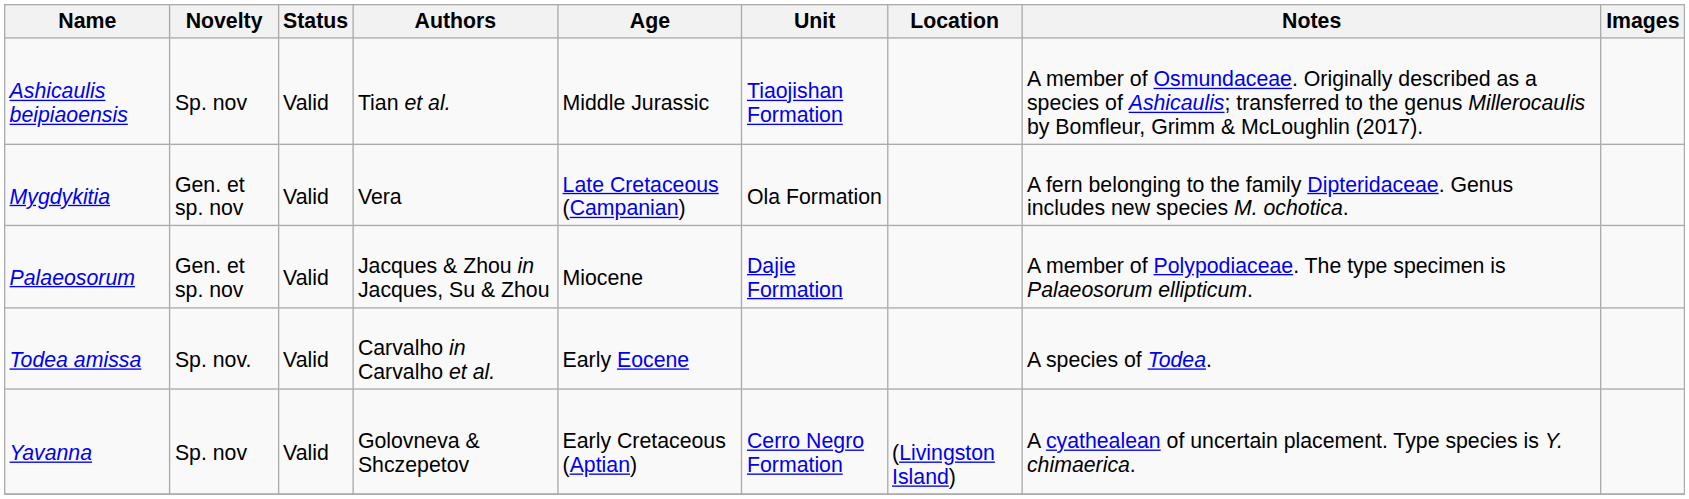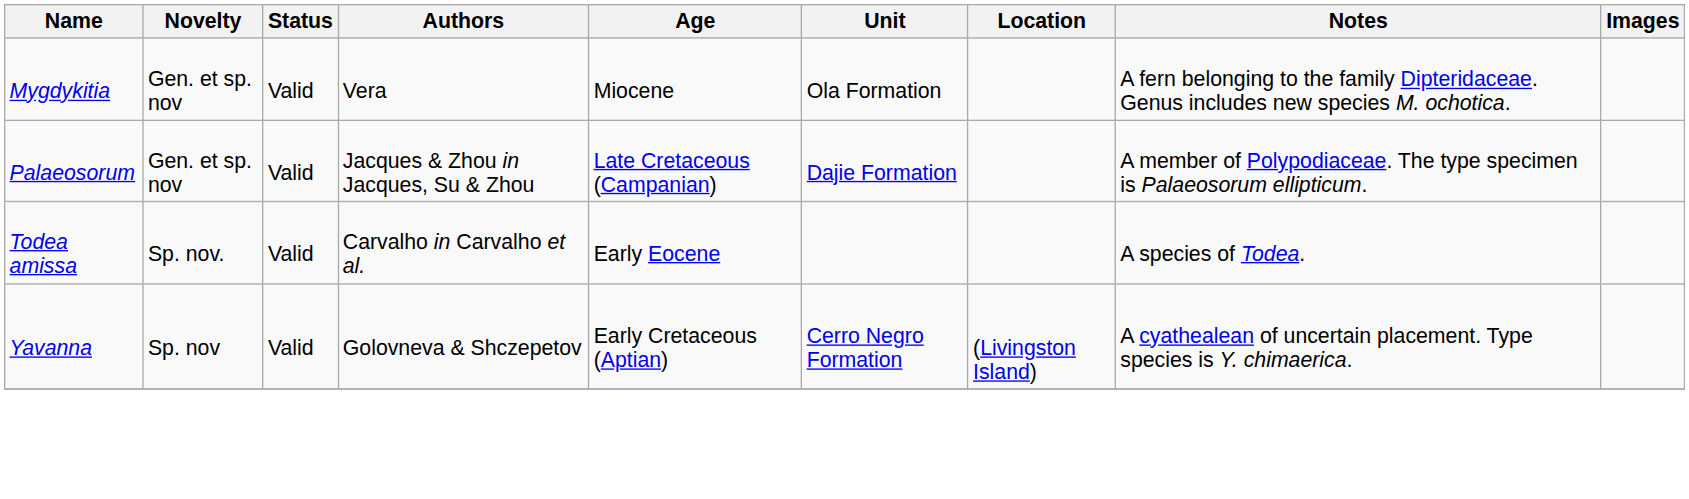 <table class="wikitable sortable" align="center" width="100%">
 <tr>
 <th>Name</th>
 <th>Novelty</th>
 <th>Status</th>
 <th>Authors</th>
 <th>Age</th>
 <th>Unit</th>
 <th>Location</th>
 <th>Notes</th>
 <th>Images</th>
 </tr>
 <tr>
-<td><br><em><a href='#'>Ashicaulis beipiaoensis</a></em></td>
-<td><br>Sp. nov</td>
-<td><br>Valid</td>
-<td><br>Tian <em>et al.</em></td>
-<td><br>Middle Jurassic</td>
-<td><br><a href='#'>Tiaojishan Formation</a></td>
-<td><br></td>
-<td><br>A member of <a href='#'>Osmundaceae</a>. Originally described as a species of <em><a href='#'>Ashicaulis</a></em>; transferred to the genus <em>Millerocaulis</em> by Bomfleur, Grimm & McLoughlin (2017).</td>
-<td></td>
-</tr>
-<tr>
 <td><br><em><a href='#'>Mygdykitia</a></em></td>
 <td><br>Gen. et sp. nov</td>
 <td><br>Valid</td>
 <td><br>Vera</td>
-<td><br><a href='#'>Late Cretaceous</a> (<a href='#'>Campanian</a>)</td>
+<td><br>Miocene</td>
 <td><br>Ola Formation</td>
 <td><br></td>
 <td><br>A fern belonging to the family <a href='#'>Dipteridaceae</a>. Genus includes new species <em>M. ochotica</em>.</td>
 <td></td>
 </tr>
 <tr>
 <td><br><em><a href='#'>Palaeosorum</a></em></td>
 <td><br>Gen. et sp. nov</td>
 <td><br>Valid</td>
 <td><br>Jacques & Zhou <em>in</em> Jacques, Su & Zhou</td>
-<td><br>Miocene</td>
+<td><br><a href='#'>Late Cretaceous</a> (<a href='#'>Campanian</a>)</td>
 <td><br><a href='#'>Dajie Formation</a></td>
 <td><br></td>
 <td><br>A member of <a href='#'>Polypodiaceae</a>. The type specimen is <em>Palaeosorum ellipticum</em>.</td>
 <td></td>
 </tr>
 <tr>
 <td><br><em><a href='#'>Todea amissa</a></em></td>
 <td><br>Sp. nov.</td>
 <td><br>Valid</td>
 <td><br>Carvalho <em>in</em> Carvalho <em>et al.</em></td>
 <td><br>Early <a href='#'>Eocene</a></td>
 <td></td>
 <td><br></td>
 <td><br>A species of <em><a href='#'>Todea</a></em>.</td>
 <td></td>
 </tr>
 <tr>
 <td><br><em><a href='#'>Yavanna</a></em></td>
 <td><br>Sp. nov</td>
 <td><br>Valid</td>
 <td><br>Golovneva & Shczepetov</td>
 <td><br>Early Cretaceous (<a href='#'>Aptian</a>)</td>
 <td><br><a href='#'>Cerro Negro Formation</a></td>
 <td><br><br>(<a href='#'>Livingston Island</a>)</td>
 <td><br>A <a href='#'>cyathealean</a> of uncertain placement. Type species is <em>Y. chimaerica</em>.</td>
 <td></td>
 </tr>
 <tr>
 </tr>
 </table>
